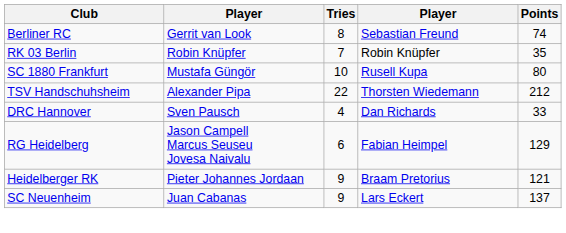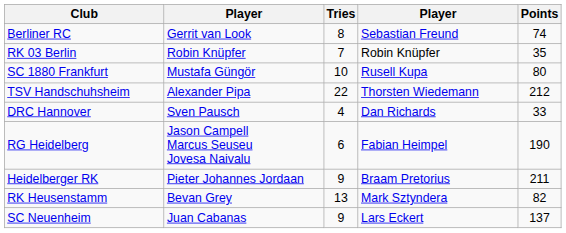 <table class="wikitable" style="text-align: center;">
 <tr>
 <th bgcolor="#efefef" width="200">Club</th>
 <th bgcolor="#efefef" width="200">Player</th>
 <th bgcolor="#efefef" width="20">Tries</th>
 <th bgcolor="#efefef" width="200">Player</th>
 <th bgcolor="#efefef" width="20">Points</th>
 </tr>
 <tr align=left>
 <td><a href='#'>Berliner RC</a></td>
 <td> <a href='#'>Gerrit van Look</a></td>
 <td align=center>8</td>
 <td> <a href='#'>Sebastian Freund</a></td>
 <td align=center>74</td>
 </tr>
 <tr align=left>
 <td><a href='#'>RK 03 Berlin</a></td>
 <td> <a href='#'>Robin Knüpfer</a></td>
 <td align=center>7</td>
 <td> Robin Knüpfer</td>
 <td align=center>35</td>
 </tr>
 <tr align=left>
 <td><a href='#'>SC 1880 Frankfurt</a></td>
 <td> <a href='#'>Mustafa Güngör</a></td>
 <td align=center>10</td>
 <td> <a href='#'>Rusell Kupa</a></td>
 <td align=center>80</td>
 </tr>
 <tr align=left>
 <td><a href='#'>TSV Handschuhsheim</a></td>
 <td> <a href='#'>Alexander Pipa</a></td>
 <td align=center>22</td>
 <td> <a href='#'>Thorsten Wiedemann</a></td>
 <td align=center>212</td>
 </tr>
 <tr align=left>
 <td><a href='#'>DRC Hannover</a></td>
 <td> <a href='#'>Sven Pausch</a></td>
 <td align=center>4</td>
 <td> <a href='#'>Dan Richards</a></td>
 <td align=center>33</td>
 </tr>
 <tr align=left>
 <td><a href='#'>RG Heidelberg</a></td>
 <td> <a href='#'>Jason Campell</a> <br>  <a href='#'>Marcus Seuseu</a> <br>  <a href='#'>Jovesa Naivalu</a></td>
 <td align=center>6</td>
 <td> <a href='#'>Fabian Heimpel</a></td>
-<td align=center>129</td>
+<td align=center>190</td>
 </tr>
 <tr align=left>
 <td><a href='#'>Heidelberger RK</a></td>
 <td> <a href='#'>Pieter Johannes Jordaan</a></td>
 <td align=center>9</td>
 <td> <a href='#'>Braam Pretorius</a></td>
-<td align=center>121</td>
+<td align=center>211</td>
+</tr>
+<tr align=left>
+<td><a href='#'>RK Heusenstamm</a></td>
+<td> <a href='#'>Bevan Grey</a></td>
+<td align=center>13</td>
+<td> <a href='#'>Mark Sztyndera</a></td>
+<td align=center>82</td>
 </tr>
 <tr align=left>
 <td><a href='#'>SC Neuenheim</a></td>
 <td> <a href='#'>Juan Cabanas</a></td>
 <td align=center>9</td>
 <td> <a href='#'>Lars Eckert</a></td>
 <td align=center>137</td>
 </tr>
 </table>
